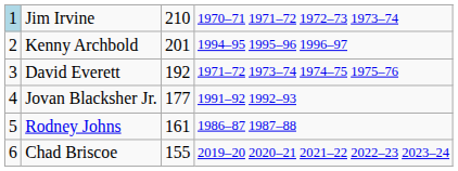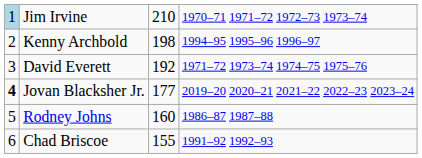 <table class="wikitable">
 <tr>
 </tr>
 <tr>
 <td style="background: lightblue;">1</td>
 <td>Jim Irvine</td>
 <td>210</td>
 <td style="font-size:80%;"><a href='#'>1970–71</a> <a href='#'>1971–72</a> <a href='#'>1972–73</a> <a href='#'>1973–74</a></td>
 </tr>
 <tr>
 <td>2</td>
 <td>Kenny Archbold</td>
-<td>201</td>
+<td>198</td>
 <td style="font-size:80%;"><a href='#'>1994–95</a> <a href='#'>1995–96</a> <a href='#'>1996–97</a></td>
 </tr>
 <tr>
 <td>3</td>
 <td>David Everett</td>
 <td>192</td>
 <td style="font-size:80%;"><a href='#'>1971–72</a> <a href='#'>1973–74</a> <a href='#'>1974–75</a> <a href='#'>1975–76</a></td>
 </tr>
 <tr>
-<td>4</td>
+<td><strong>4</strong></td>
 <td>Jovan Blacksher Jr.</td>
 <td>177</td>
-<td style="font-size:80%;"><a href='#'>1991–92</a> <a href='#'>1992–93</a></td>
+<td style="font-size:80%;"><a href='#'>2019–20</a> <a href='#'>2020–21</a> <a href='#'>2021–22</a> <a href='#'>2022–23</a> <a href='#'>2023–24</a></td>
 </tr>
 <tr>
 <td>5</td>
 <td><a href='#'>Rodney Johns</a></td>
-<td>161</td>
+<td>160</td>
 <td style="font-size:80%;"><a href='#'>1986–87</a> <a href='#'>1987–88</a></td>
 </tr>
 <tr>
 <td>6</td>
 <td>Chad Briscoe</td>
 <td>155</td>
-<td style="font-size:80%;"><a href='#'>2019–20</a> <a href='#'>2020–21</a> <a href='#'>2021–22</a> <a href='#'>2022–23</a> <a href='#'>2023–24</a></td>
+<td style="font-size:80%;"><a href='#'>1991–92</a> <a href='#'>1992–93</a></td>
 </tr>
 </table>
